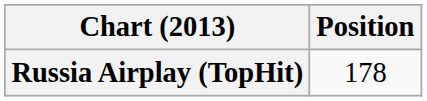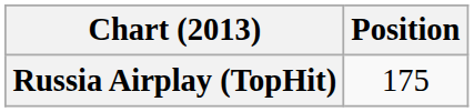 <table class="wikitable plainrowheaders" style="text-align:center;">
 <tr>
 <th scope="col">Chart (2013)</th>
 <th scope="col">Position</th>
 </tr>
 <tr>
 <th scope="row">Russia Airplay (TopHit)</th>
-<td>178</td>
+<td>175</td>
 </tr>
 </table>
